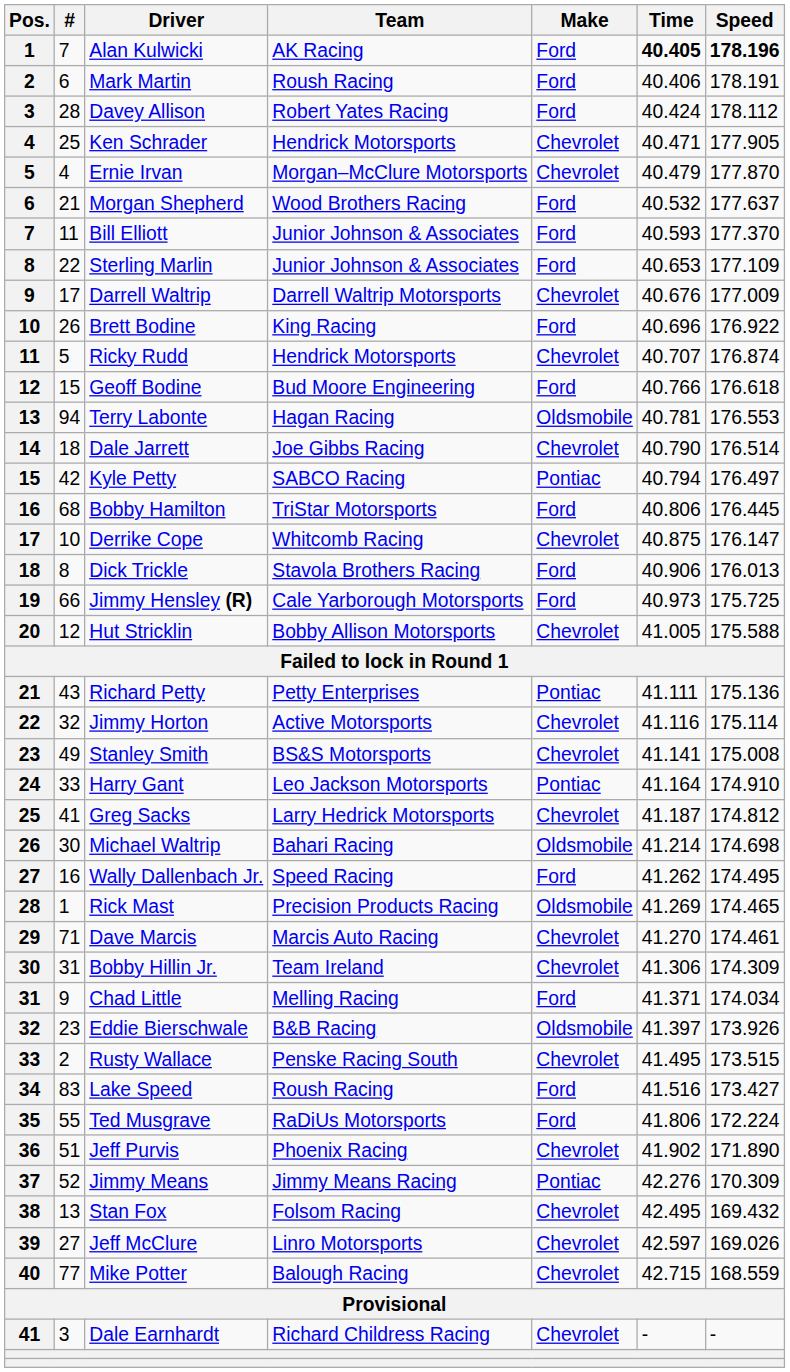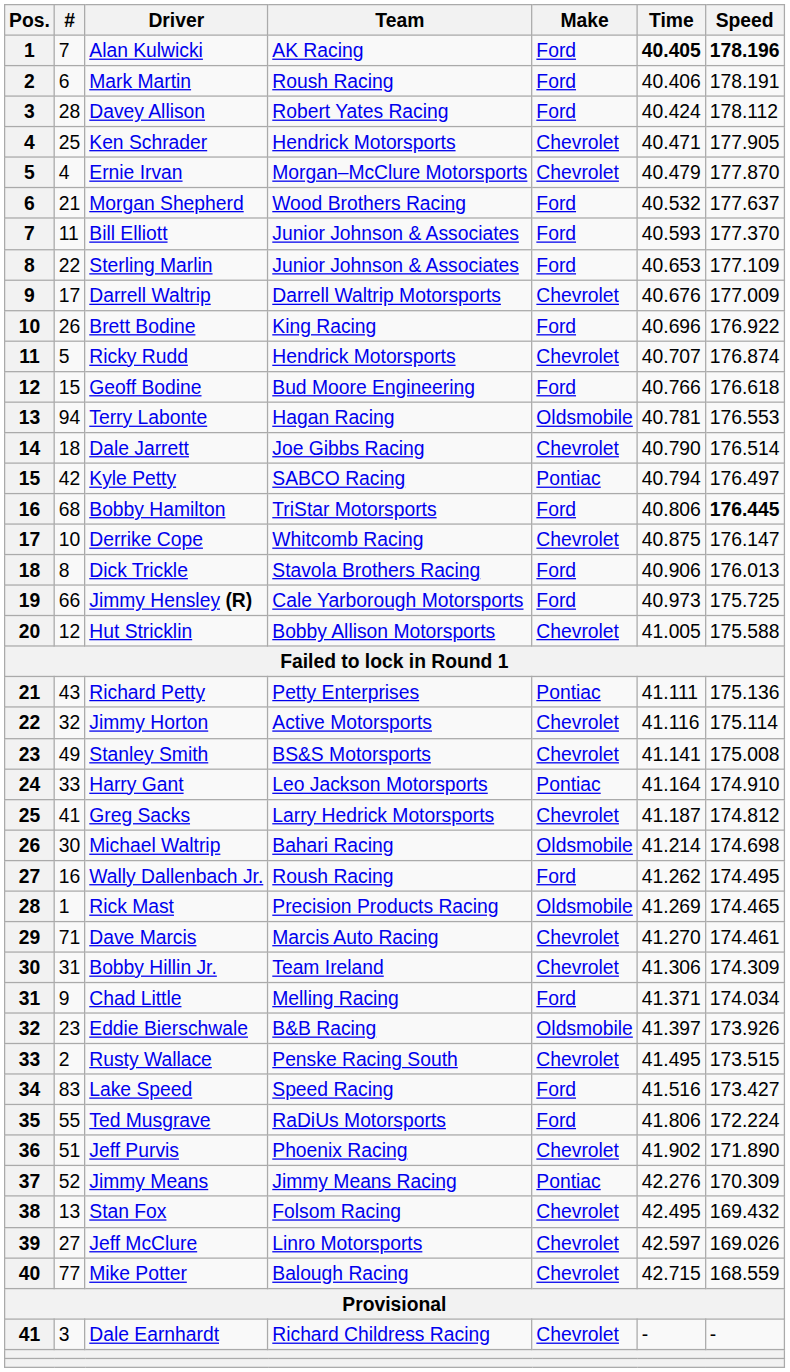 <table class="wikitable" style="font-size:95%">
 <tr>
 <th>Pos.</th>
 <th>#</th>
 <th>Driver</th>
 <th>Team</th>
 <th>Make</th>
 <th>Time</th>
 <th>Speed</th>
 </tr>
 <tr>
 <th>1</th>
 <td>7</td>
 <td><a href='#'>Alan Kulwicki</a></td>
 <td><a href='#'>AK Racing</a></td>
 <td><a href='#'>Ford</a></td>
 <td><strong>40.405</strong></td>
 <td><strong>178.196</strong></td>
 </tr>
 <tr>
 <th>2</th>
 <td>6</td>
 <td><a href='#'>Mark Martin</a></td>
 <td><a href='#'>Roush Racing</a></td>
 <td><a href='#'>Ford</a></td>
 <td>40.406</td>
 <td>178.191</td>
 </tr>
 <tr>
 <th>3</th>
 <td>28</td>
 <td><a href='#'>Davey Allison</a></td>
 <td><a href='#'>Robert Yates Racing</a></td>
 <td><a href='#'>Ford</a></td>
 <td>40.424</td>
 <td>178.112</td>
 </tr>
 <tr>
 <th>4</th>
 <td>25</td>
 <td><a href='#'>Ken Schrader</a></td>
 <td><a href='#'>Hendrick Motorsports</a></td>
 <td><a href='#'>Chevrolet</a></td>
 <td>40.471</td>
 <td>177.905</td>
 </tr>
 <tr>
 <th>5</th>
 <td>4</td>
 <td><a href='#'>Ernie Irvan</a></td>
 <td><a href='#'>Morgan–McClure Motorsports</a></td>
 <td><a href='#'>Chevrolet</a></td>
 <td>40.479</td>
 <td>177.870</td>
 </tr>
 <tr>
 <th>6</th>
 <td>21</td>
 <td><a href='#'>Morgan Shepherd</a></td>
 <td><a href='#'>Wood Brothers Racing</a></td>
 <td><a href='#'>Ford</a></td>
 <td>40.532</td>
 <td>177.637</td>
 </tr>
 <tr>
 <th>7</th>
 <td>11</td>
 <td><a href='#'>Bill Elliott</a></td>
 <td><a href='#'>Junior Johnson & Associates</a></td>
 <td><a href='#'>Ford</a></td>
 <td>40.593</td>
 <td>177.370</td>
 </tr>
 <tr>
 <th>8</th>
 <td>22</td>
 <td><a href='#'>Sterling Marlin</a></td>
 <td><a href='#'>Junior Johnson & Associates</a></td>
 <td><a href='#'>Ford</a></td>
 <td>40.653</td>
 <td>177.109</td>
 </tr>
 <tr>
 <th>9</th>
 <td>17</td>
 <td><a href='#'>Darrell Waltrip</a></td>
 <td><a href='#'>Darrell Waltrip Motorsports</a></td>
 <td><a href='#'>Chevrolet</a></td>
 <td>40.676</td>
 <td>177.009</td>
 </tr>
 <tr>
 <th>10</th>
 <td>26</td>
 <td><a href='#'>Brett Bodine</a></td>
 <td><a href='#'>King Racing</a></td>
 <td><a href='#'>Ford</a></td>
 <td>40.696</td>
 <td>176.922</td>
 </tr>
 <tr>
 <th>11</th>
 <td>5</td>
 <td><a href='#'>Ricky Rudd</a></td>
 <td><a href='#'>Hendrick Motorsports</a></td>
 <td><a href='#'>Chevrolet</a></td>
 <td>40.707</td>
 <td>176.874</td>
 </tr>
 <tr>
 <th>12</th>
 <td>15</td>
 <td><a href='#'>Geoff Bodine</a></td>
 <td><a href='#'>Bud Moore Engineering</a></td>
 <td><a href='#'>Ford</a></td>
 <td>40.766</td>
 <td>176.618</td>
 </tr>
 <tr>
 <th>13</th>
 <td>94</td>
 <td><a href='#'>Terry Labonte</a></td>
 <td><a href='#'>Hagan Racing</a></td>
 <td><a href='#'>Oldsmobile</a></td>
 <td>40.781</td>
 <td>176.553</td>
 </tr>
 <tr>
 <th>14</th>
 <td>18</td>
 <td><a href='#'>Dale Jarrett</a></td>
 <td><a href='#'>Joe Gibbs Racing</a></td>
 <td><a href='#'>Chevrolet</a></td>
 <td>40.790</td>
 <td>176.514</td>
 </tr>
 <tr>
 <th>15</th>
 <td>42</td>
 <td><a href='#'>Kyle Petty</a></td>
 <td><a href='#'>SABCO Racing</a></td>
 <td><a href='#'>Pontiac</a></td>
 <td>40.794</td>
 <td>176.497</td>
 </tr>
 <tr>
 <th>16</th>
 <td>68</td>
 <td><a href='#'>Bobby Hamilton</a></td>
 <td><a href='#'>TriStar Motorsports</a></td>
 <td><a href='#'>Ford</a></td>
 <td>40.806</td>
-<td>176.445</td>
+<td><strong>176.445</strong></td>
 </tr>
 <tr>
 <th>17</th>
 <td>10</td>
 <td><a href='#'>Derrike Cope</a></td>
 <td><a href='#'>Whitcomb Racing</a></td>
 <td><a href='#'>Chevrolet</a></td>
 <td>40.875</td>
 <td>176.147</td>
 </tr>
 <tr>
 <th>18</th>
 <td>8</td>
 <td><a href='#'>Dick Trickle</a></td>
 <td><a href='#'>Stavola Brothers Racing</a></td>
 <td><a href='#'>Ford</a></td>
 <td>40.906</td>
 <td>176.013</td>
 </tr>
 <tr>
 <th>19</th>
 <td>66</td>
 <td><a href='#'>Jimmy Hensley</a> <strong>(R)</strong></td>
 <td><a href='#'>Cale Yarborough Motorsports</a></td>
 <td><a href='#'>Ford</a></td>
 <td>40.973</td>
 <td>175.725</td>
 </tr>
 <tr>
 <th>20</th>
 <td>12</td>
 <td><a href='#'>Hut Stricklin</a></td>
 <td><a href='#'>Bobby Allison Motorsports</a></td>
 <td><a href='#'>Chevrolet</a></td>
 <td>41.005</td>
 <td>175.588</td>
 </tr>
 <tr>
 <th colspan="7">Failed to lock in Round 1</th>
 </tr>
 <tr>
 <th>21</th>
 <td>43</td>
 <td><a href='#'>Richard Petty</a></td>
 <td><a href='#'>Petty Enterprises</a></td>
 <td><a href='#'>Pontiac</a></td>
 <td>41.111</td>
 <td>175.136</td>
 </tr>
 <tr>
 <th>22</th>
 <td>32</td>
 <td><a href='#'>Jimmy Horton</a></td>
 <td><a href='#'>Active Motorsports</a></td>
 <td><a href='#'>Chevrolet</a></td>
 <td>41.116</td>
 <td>175.114</td>
 </tr>
 <tr>
 <th>23</th>
 <td>49</td>
 <td><a href='#'>Stanley Smith</a></td>
 <td><a href='#'>BS&S Motorsports</a></td>
 <td><a href='#'>Chevrolet</a></td>
 <td>41.141</td>
 <td>175.008</td>
 </tr>
 <tr>
 <th>24</th>
 <td>33</td>
 <td><a href='#'>Harry Gant</a></td>
 <td><a href='#'>Leo Jackson Motorsports</a></td>
 <td><a href='#'>Pontiac</a></td>
 <td>41.164</td>
 <td>174.910</td>
 </tr>
 <tr>
 <th>25</th>
 <td>41</td>
 <td><a href='#'>Greg Sacks</a></td>
 <td><a href='#'>Larry Hedrick Motorsports</a></td>
 <td><a href='#'>Chevrolet</a></td>
 <td>41.187</td>
 <td>174.812</td>
 </tr>
 <tr>
 <th>26</th>
 <td>30</td>
 <td><a href='#'>Michael Waltrip</a></td>
 <td><a href='#'>Bahari Racing</a></td>
 <td><a href='#'>Oldsmobile</a></td>
 <td>41.214</td>
 <td>174.698</td>
 </tr>
 <tr>
 <th>27</th>
 <td>16</td>
 <td><a href='#'>Wally Dallenbach Jr.</a></td>
-<td><a href='#'>Speed Racing</a></td>
+<td><a href='#'>Roush Racing</a></td>
 <td><a href='#'>Ford</a></td>
 <td>41.262</td>
 <td>174.495</td>
 </tr>
 <tr>
 <th>28</th>
 <td>1</td>
 <td><a href='#'>Rick Mast</a></td>
 <td><a href='#'>Precision Products Racing</a></td>
 <td><a href='#'>Oldsmobile</a></td>
 <td>41.269</td>
 <td>174.465</td>
 </tr>
 <tr>
 <th>29</th>
 <td>71</td>
 <td><a href='#'>Dave Marcis</a></td>
 <td><a href='#'>Marcis Auto Racing</a></td>
 <td><a href='#'>Chevrolet</a></td>
 <td>41.270</td>
 <td>174.461</td>
 </tr>
 <tr>
 <th>30</th>
 <td>31</td>
 <td><a href='#'>Bobby Hillin Jr.</a></td>
 <td><a href='#'>Team Ireland</a></td>
 <td><a href='#'>Chevrolet</a></td>
 <td>41.306</td>
 <td>174.309</td>
 </tr>
 <tr>
 <th>31</th>
 <td>9</td>
 <td><a href='#'>Chad Little</a></td>
 <td><a href='#'>Melling Racing</a></td>
 <td><a href='#'>Ford</a></td>
 <td>41.371</td>
 <td>174.034</td>
 </tr>
 <tr>
 <th>32</th>
 <td>23</td>
 <td><a href='#'>Eddie Bierschwale</a></td>
 <td><a href='#'>B&B Racing</a></td>
 <td><a href='#'>Oldsmobile</a></td>
 <td>41.397</td>
 <td>173.926</td>
 </tr>
 <tr>
 <th>33</th>
 <td>2</td>
 <td><a href='#'>Rusty Wallace</a></td>
 <td><a href='#'>Penske Racing South</a></td>
 <td><a href='#'>Chevrolet</a></td>
 <td>41.495</td>
 <td>173.515</td>
 </tr>
 <tr>
 <th>34</th>
 <td>83</td>
 <td><a href='#'>Lake Speed</a></td>
-<td><a href='#'>Roush Racing</a></td>
+<td><a href='#'>Speed Racing</a></td>
 <td><a href='#'>Ford</a></td>
 <td>41.516</td>
 <td>173.427</td>
 </tr>
 <tr>
 <th>35</th>
 <td>55</td>
 <td><a href='#'>Ted Musgrave</a></td>
 <td><a href='#'>RaDiUs Motorsports</a></td>
 <td><a href='#'>Ford</a></td>
 <td>41.806</td>
 <td>172.224</td>
 </tr>
 <tr>
 <th>36</th>
 <td>51</td>
 <td><a href='#'>Jeff Purvis</a></td>
 <td><a href='#'>Phoenix Racing</a></td>
 <td><a href='#'>Chevrolet</a></td>
 <td>41.902</td>
 <td>171.890</td>
 </tr>
 <tr>
 <th>37</th>
 <td>52</td>
 <td><a href='#'>Jimmy Means</a></td>
 <td><a href='#'>Jimmy Means Racing</a></td>
 <td><a href='#'>Pontiac</a></td>
 <td>42.276</td>
 <td>170.309</td>
 </tr>
 <tr>
 <th>38</th>
 <td>13</td>
 <td><a href='#'>Stan Fox</a></td>
 <td><a href='#'>Folsom Racing</a></td>
 <td><a href='#'>Chevrolet</a></td>
 <td>42.495</td>
 <td>169.432</td>
 </tr>
 <tr>
 <th>39</th>
 <td>27</td>
 <td><a href='#'>Jeff McClure</a></td>
 <td><a href='#'>Linro Motorsports</a></td>
 <td><a href='#'>Chevrolet</a></td>
 <td>42.597</td>
 <td>169.026</td>
 </tr>
 <tr>
 <th>40</th>
 <td>77</td>
 <td><a href='#'>Mike Potter</a></td>
 <td><a href='#'>Balough Racing</a></td>
 <td><a href='#'>Chevrolet</a></td>
 <td>42.715</td>
 <td>168.559</td>
 </tr>
 <tr>
 <th colspan="7">Provisional</th>
 </tr>
 <tr>
 <th>41</th>
 <td>3</td>
 <td><a href='#'>Dale Earnhardt</a></td>
 <td><a href='#'>Richard Childress Racing</a></td>
 <td><a href='#'>Chevrolet</a></td>
 <td>-</td>
 <td>-</td>
 </tr>
 <tr>
 <th colspan="7"></th>
 </tr>
 <tr>
 <th colspan="7"></th>
 </tr>
 </table>
